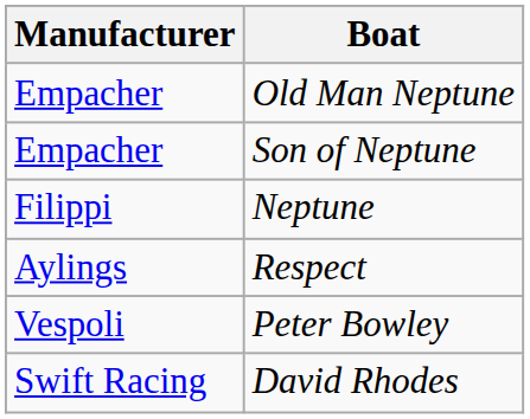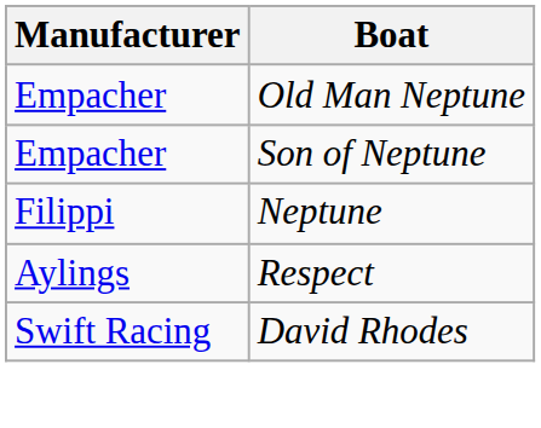 <table class="wikitable">
 <tr>
 <th>Manufacturer</th>
 <th>Boat</th>
 </tr>
 <tr>
 <td><a href='#'>Empacher</a></td>
 <td><em>Old Man Neptune</em></td>
 </tr>
 <tr>
 <td><a href='#'>Empacher</a></td>
 <td><em>Son of Neptune</em></td>
 </tr>
 <tr>
 <td><a href='#'>Filippi</a></td>
 <td><em>Neptune</em></td>
 </tr>
 <tr>
 <td><a href='#'>Aylings</a></td>
 <td><em>Respect</em></td>
 </tr>
 <tr>
-<td><a href='#'>Vespoli</a></td>
-<td><em>Peter Bowley</em></td>
-</tr>
-<tr>
 <td><a href='#'>Swift Racing</a></td>
 <td><em>David Rhodes</em></td>
 </tr>
 </table>
